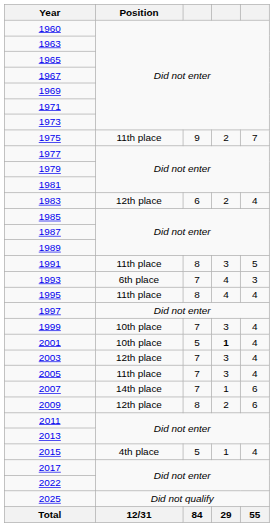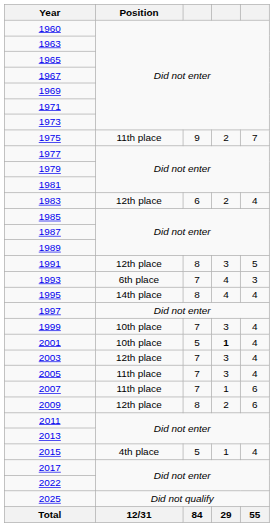 <table class="wikitable" style="text-align: center;font-size:90%;">
 <tr>
 <th width=125>Year</th>
 <th width=120>Position</th>
 <th width=35></th>
 <th width=35></th>
 <th width=35></th>
 </tr>
 <tr>
 <td> <a href='#'>1960</a></td>
 <td rowspan=7 colspan=4><em>Did not enter</em></td>
 </tr>
 <tr>
 <td> <a href='#'>1963</a></td>
 </tr>
 <tr>
 <td> <a href='#'>1965</a></td>
 </tr>
 <tr>
 <td> <a href='#'>1967</a></td>
 </tr>
 <tr>
 <td> <a href='#'>1969</a></td>
 </tr>
 <tr>
 <td> <a href='#'>1971</a></td>
 </tr>
 <tr>
 <td> <a href='#'>1973</a></td>
 </tr>
 <tr>
 <td> <a href='#'>1975</a></td>
 <td>11th place</td>
 <td>9</td>
 <td>2</td>
 <td>7</td>
 </tr>
 <tr>
 <td> <a href='#'>1977</a></td>
 <td rowspan=3 colspan=4><em>Did not enter</em></td>
 </tr>
 <tr>
 <td> <a href='#'>1979</a></td>
 </tr>
 <tr>
 <td> <a href='#'>1981</a></td>
 </tr>
 <tr>
 <td> <a href='#'>1983</a></td>
 <td>12th place</td>
 <td>6</td>
 <td>2</td>
 <td>4</td>
 </tr>
 <tr>
 <td> <a href='#'>1985</a></td>
 <td rowspan=3 colspan=4><em>Did not enter</em></td>
 </tr>
 <tr>
 <td> <a href='#'>1987</a></td>
 </tr>
 <tr>
 <td> <a href='#'>1989</a></td>
 </tr>
 <tr>
 <td> <a href='#'>1991</a></td>
-<td>11th place</td>
+<td>12th place</td>
 <td>8</td>
 <td>3</td>
 <td>5</td>
 </tr>
 <tr>
 <td> <a href='#'>1993</a></td>
 <td>6th place</td>
 <td>7</td>
 <td>4</td>
 <td>3</td>
 </tr>
 <tr>
 <td> <a href='#'>1995</a></td>
-<td>11th place</td>
+<td>14th place</td>
 <td>8</td>
 <td>4</td>
 <td>4</td>
 </tr>
 <tr>
 <td> <a href='#'>1997</a></td>
 <td colspan=4><em>Did not enter</em></td>
 </tr>
 <tr>
 <td> <a href='#'>1999</a></td>
 <td>10th place</td>
 <td>7</td>
 <td>3</td>
 <td>4</td>
 </tr>
 <tr>
 <td> <a href='#'>2001</a></td>
 <td>10th place</td>
 <td>5</td>
 <td><strong>1</strong></td>
 <td>4</td>
 </tr>
 <tr>
 <td> <a href='#'>2003</a></td>
 <td>12th place</td>
 <td>7</td>
 <td>3</td>
 <td>4</td>
 </tr>
 <tr>
 <td> <a href='#'>2005</a></td>
 <td>11th place</td>
 <td>7</td>
 <td>3</td>
 <td>4</td>
 </tr>
 <tr>
 <td> <a href='#'>2007</a></td>
-<td>14th place</td>
+<td>11th place</td>
 <td>7</td>
 <td>1</td>
 <td>6</td>
 </tr>
 <tr>
 <td> <a href='#'>2009</a></td>
 <td>12th place</td>
 <td>8</td>
 <td>2</td>
 <td>6</td>
 </tr>
 <tr>
 <td> <a href='#'>2011</a></td>
 <td rowspan=2 colspan=4><em>Did not enter</em></td>
 </tr>
 <tr>
 <td> <a href='#'>2013</a></td>
 </tr>
 <tr>
 <td> <a href='#'>2015</a></td>
 <td>4th place</td>
 <td>5</td>
 <td>1</td>
 <td>4</td>
 </tr>
 <tr>
 <td> <a href='#'>2017</a></td>
 <td rowspan=2 colspan=4><em>Did not enter</em></td>
 </tr>
 <tr>
 <td> <a href='#'>2022</a></td>
 </tr>
 <tr>
 <td> <a href='#'>2025</a></td>
 <td colspan=4><em>Did not qualify</em></td>
 </tr>
 <tr>
 <th>Total</th>
 <th>12/31</th>
 <th>84</th>
 <th>29</th>
 <th>55</th>
 </tr>
 </table>
